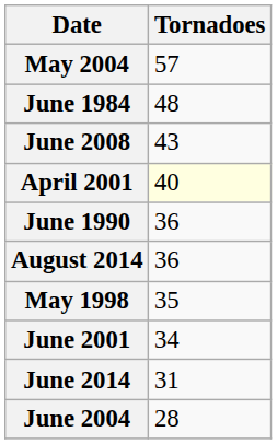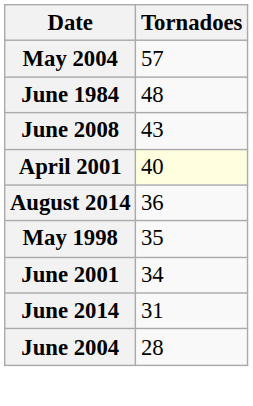 <table class="wikitable">
 <tr>
 <th scope="col">Date</th>
 <th scope="col">Tornadoes</th>
 </tr>
 <tr>
 <th scope="row">May 2004</th>
 <td>57</td>
 </tr>
 <tr>
 <th scope="row">June 1984</th>
 <td>48</td>
 </tr>
 <tr>
 <th scope="row">June 2008</th>
 <td>43</td>
 </tr>
 <tr>
 <th scope="row">April 2001</th>
 <td style="background: lightyellow;">40</td>
 </tr>
 <tr>
-<th scope="row">June 1990</th>
-<td>36</td>
-</tr>
-<tr>
 <th scope="row">August 2014</th>
 <td>36</td>
 </tr>
 <tr>
 <th scope="row">May 1998</th>
 <td>35</td>
 </tr>
 <tr>
 <th scope="row">June 2001</th>
 <td>34</td>
 </tr>
 <tr>
 <th scope="row">June 2014</th>
 <td>31</td>
 </tr>
 <tr>
 <th scope="row">June 2004</th>
 <td>28</td>
 </tr>
 </table>
